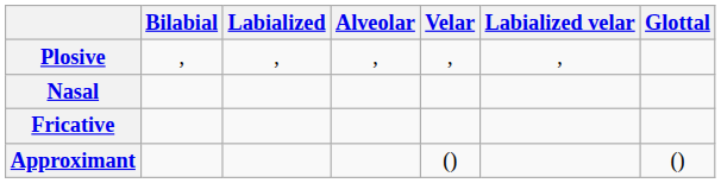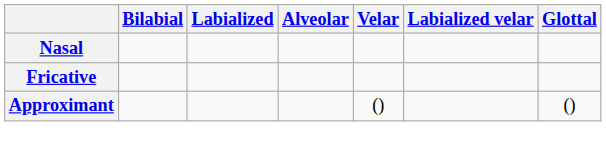 <table class="wikitable">
 <tr>
 <th></th>
 <th><a href='#'>Bilabial</a></th>
 <th><a href='#'>Labialized</a></th>
 <th><a href='#'>Alveolar</a></th>
 <th><a href='#'>Velar</a></th>
 <th><a href='#'>Labialized velar</a></th>
 <th><a href='#'>Glottal</a></th>
-</tr>
-<tr align="center">
-<th><a href='#'>Plosive</a></th>
-<td>, </td>
-<td>, </td>
-<td>, </td>
-<td>, </td>
-<td>, </td>
-<td></td>
 </tr>
 <tr align="center">
 <th><a href='#'>Nasal</a></th>
 <td></td>
 <td></td>
 <td></td>
 <td></td>
 <td></td>
 <td></td>
 </tr>
 <tr align="center">
 <th><a href='#'>Fricative</a></th>
 <td></td>
 <td></td>
 <td></td>
 <td></td>
 <td></td>
 <td></td>
 </tr>
 <tr align="center">
 <th><a href='#'>Approximant</a></th>
 <td></td>
 <td></td>
 <td></td>
 <td>()</td>
 <td></td>
 <td>()</td>
 </tr>
 </table>
